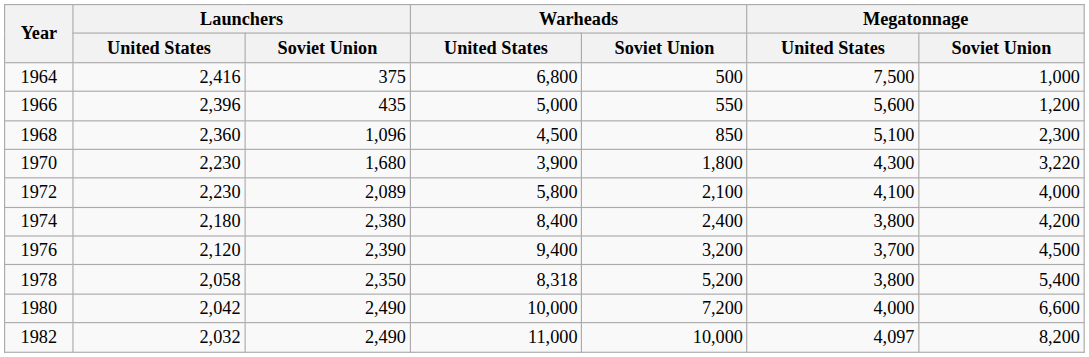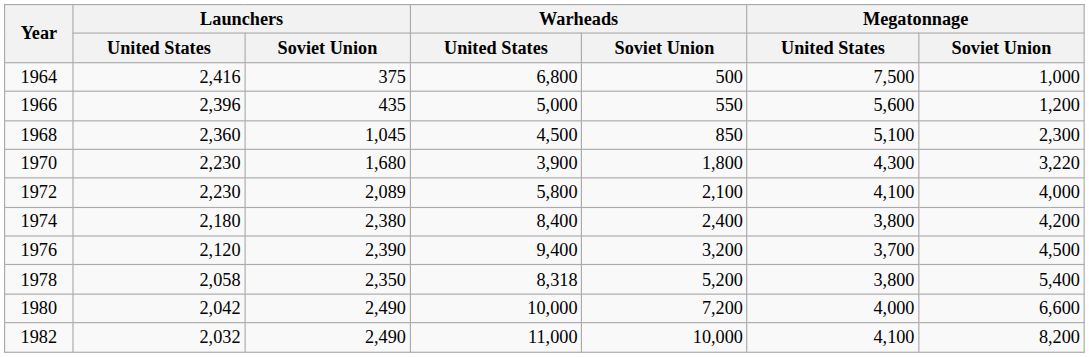 <table class="wikitable" style="text-align: right; width: 75%">
 <tr>
 <th rowspan="2">Year</th>
 <th colspan="2" style="text-align:center;">Launchers</th>
 <th colspan="2" style="text-align:center;">Warheads</th>
 <th colspan="2" style="text-align:center;">Megatonnage</th>
 </tr>
 <tr>
 <th>United States</th>
 <th>Soviet Union</th>
 <th>United States</th>
 <th>Soviet Union</th>
 <th>United States</th>
 <th>Soviet Union</th>
 </tr>
 <tr>
 <td style="text-align:center;">1964</td>
 <td>2,416</td>
 <td>375</td>
 <td>6,800</td>
 <td>500</td>
 <td>7,500</td>
 <td>1,000</td>
 </tr>
 <tr>
 <td style="text-align:center;">1966</td>
 <td>2,396</td>
 <td>435</td>
 <td>5,000</td>
 <td>550</td>
 <td>5,600</td>
 <td>1,200</td>
 </tr>
 <tr>
 <td style="text-align:center;">1968</td>
 <td>2,360</td>
-<td>1,096</td>
+<td>1,045</td>
 <td>4,500</td>
 <td>850</td>
 <td>5,100</td>
 <td>2,300</td>
 </tr>
 <tr>
 <td style="text-align:center;">1970</td>
 <td>2,230</td>
 <td>1,680</td>
 <td>3,900</td>
 <td>1,800</td>
 <td>4,300</td>
 <td>3,220</td>
 </tr>
 <tr>
 <td style="text-align:center;">1972</td>
 <td>2,230</td>
 <td>2,089</td>
 <td>5,800</td>
 <td>2,100</td>
 <td>4,100</td>
 <td>4,000</td>
 </tr>
 <tr>
 <td style="text-align:center;">1974</td>
 <td>2,180</td>
 <td>2,380</td>
 <td>8,400</td>
 <td>2,400</td>
 <td>3,800</td>
 <td>4,200</td>
 </tr>
 <tr>
 <td style="text-align:center;">1976</td>
 <td>2,120</td>
 <td>2,390</td>
 <td>9,400</td>
 <td>3,200</td>
 <td>3,700</td>
 <td>4,500</td>
 </tr>
 <tr>
 <td style="text-align:center;">1978</td>
 <td>2,058</td>
 <td>2,350</td>
 <td>8,318</td>
 <td>5,200</td>
 <td>3,800</td>
 <td>5,400</td>
 </tr>
 <tr>
 <td style="text-align:center;">1980</td>
 <td>2,042</td>
 <td>2,490</td>
 <td>10,000</td>
 <td>7,200</td>
 <td>4,000</td>
 <td>6,600</td>
 </tr>
 <tr>
 <td style="text-align:center;">1982</td>
 <td>2,032</td>
 <td>2,490</td>
 <td>11,000</td>
 <td>10,000</td>
-<td>4,097</td>
+<td>4,100</td>
 <td>8,200</td>
 </tr>
 </table>
